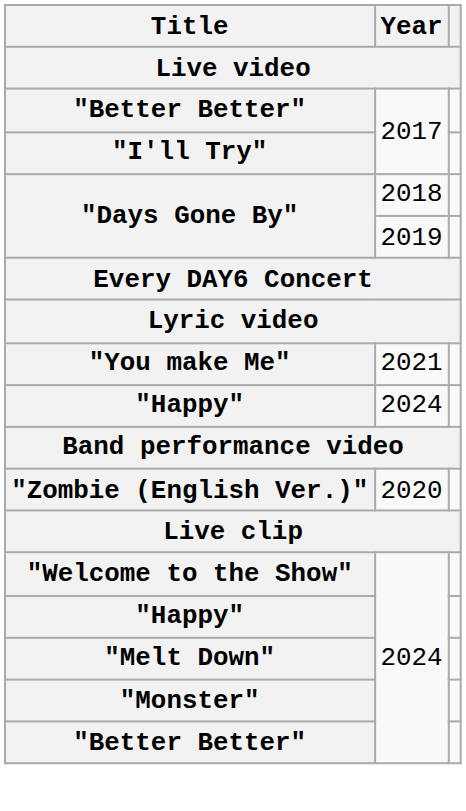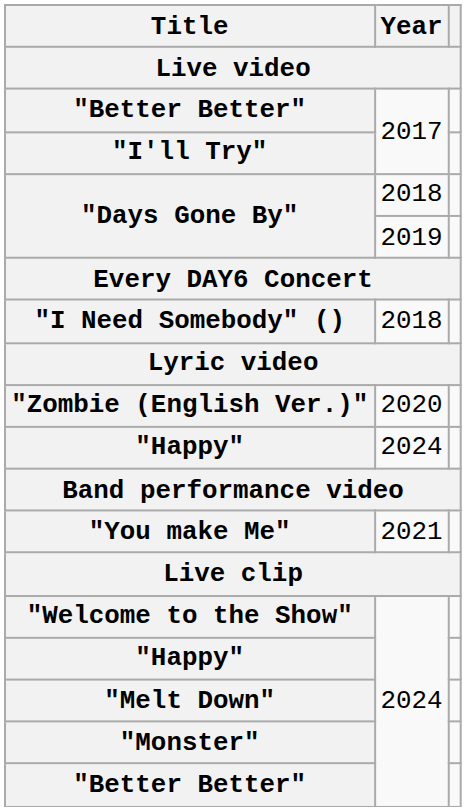 <table class="wikitable plainrowheaders" style="text-align:center">
 <tr>
 <th scope="col">Title</th>
 <th scope="col">Year</th>
 <th scope="col"></th>
 </tr>
 <tr>
 <th colspan=3>Live video</th>
 </tr>
 <tr>
 <th scope="row">"Better Better"</th>
 <td rowspan=2>2017</td>
 <td></td>
 </tr>
 <tr>
 <th scope="row">"I'll Try"</th>
 <td></td>
 </tr>
 <tr>
 <th scope="row" rowspan=2>"Days Gone By" </th>
 <td>2018</td>
 <td></td>
 </tr>
 <tr>
 <td>2019</td>
 <td></td>
 </tr>
 <tr>
 <th colspan=3>Every DAY6 Concert</th>
 </tr>
 <tr>
+<th scope="row">"I Need Somebody" ()</th>
+<td>2018</td>
+<td></td>
+</tr>
+<tr>
 <th colspan=3>Lyric video</th>
 </tr>
 <tr>
-<th scope="row">"You make Me"</th>
-<td>2021</td>
+<th scope="row">"Zombie (English Ver.)"</th>
+<td>2020</td>
 <td></td>
 </tr>
 <tr>
 <th scope="row">"Happy"</th>
 <td>2024</td>
 <td></td>
 </tr>
 <tr>
 <th colspan=3>Band performance video</th>
 </tr>
 <tr>
-<th scope="row">"Zombie (English Ver.)"</th>
-<td>2020</td>
+<th scope="row">"You make Me"</th>
+<td>2021</td>
 <td></td>
 </tr>
 <tr>
 <th colspan=3>Live clip</th>
 </tr>
 <tr>
 <th scope="row">"Welcome to the Show"</th>
 <td rowspan=5>2024</td>
 <td></td>
 </tr>
 <tr>
 <th scope="row">"Happy"</th>
 <td></td>
 </tr>
 <tr>
 <th scope="row">"Melt Down" </th>
 <td></td>
 </tr>
 <tr>
 <th scope="row">"Monster" </th>
 <td></td>
 </tr>
 <tr>
 <th scope="row">"Better Better"</th>
 <td></td>
 </tr>
 </table>
